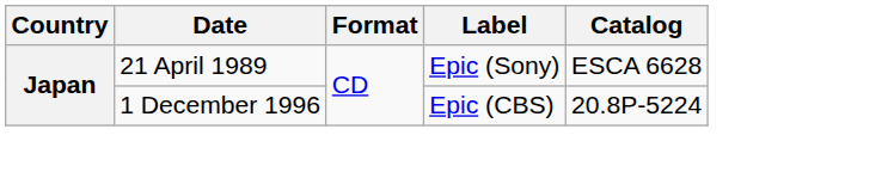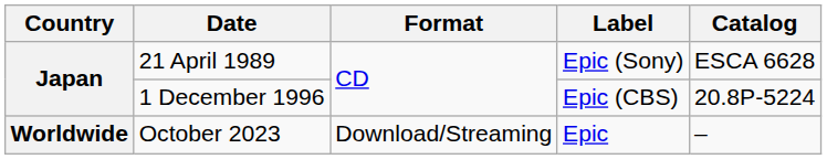 <table class="wikitable plainrowheaders">
 <tr>
 <th scope="col">Country</th>
 <th scope="col">Date</th>
 <th scope="col">Format</th>
 <th scope="col">Label</th>
 <th scope="col">Catalog</th>
 </tr>
 <tr>
 <th scope="row" rowspan="2">Japan</th>
 <td>21 April 1989</td>
 <td rowspan="2"><a href='#'>CD</a></td>
 <td><a href='#'>Epic</a> (Sony)</td>
 <td>ESCA 6628</td>
 </tr>
 <tr>
 <td>1 December 1996</td>
 <td><a href='#'>Epic</a> (CBS)</td>
 <td>20.8P-5224</td>
 </tr>
+<tr>
+<th scope="row">Worldwide</th>
+<td>October 2023</td>
+<td>Download/Streaming</td>
+<td><a href='#'>Epic</a></td>
+<td>–</td>
+</tr>
 </table>
